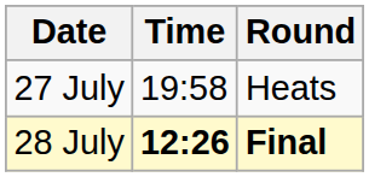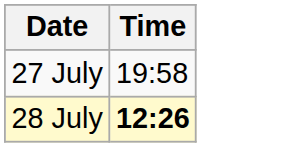 <table class="wikitable">
 <tr>
 <th>Date</th>
 <th>Time</th>
-<th>Round</th>
 </tr>
 <tr>
 <td>27 July</td>
 <td>19:58</td>
-<td>Heats</td>
 </tr>
 <tr bgcolor=lemonchiffon>
 <td>28 July</td>
 <td><strong>12:26</strong></td>
-<td><strong>Final</strong></td>
 </tr>
 </table>
